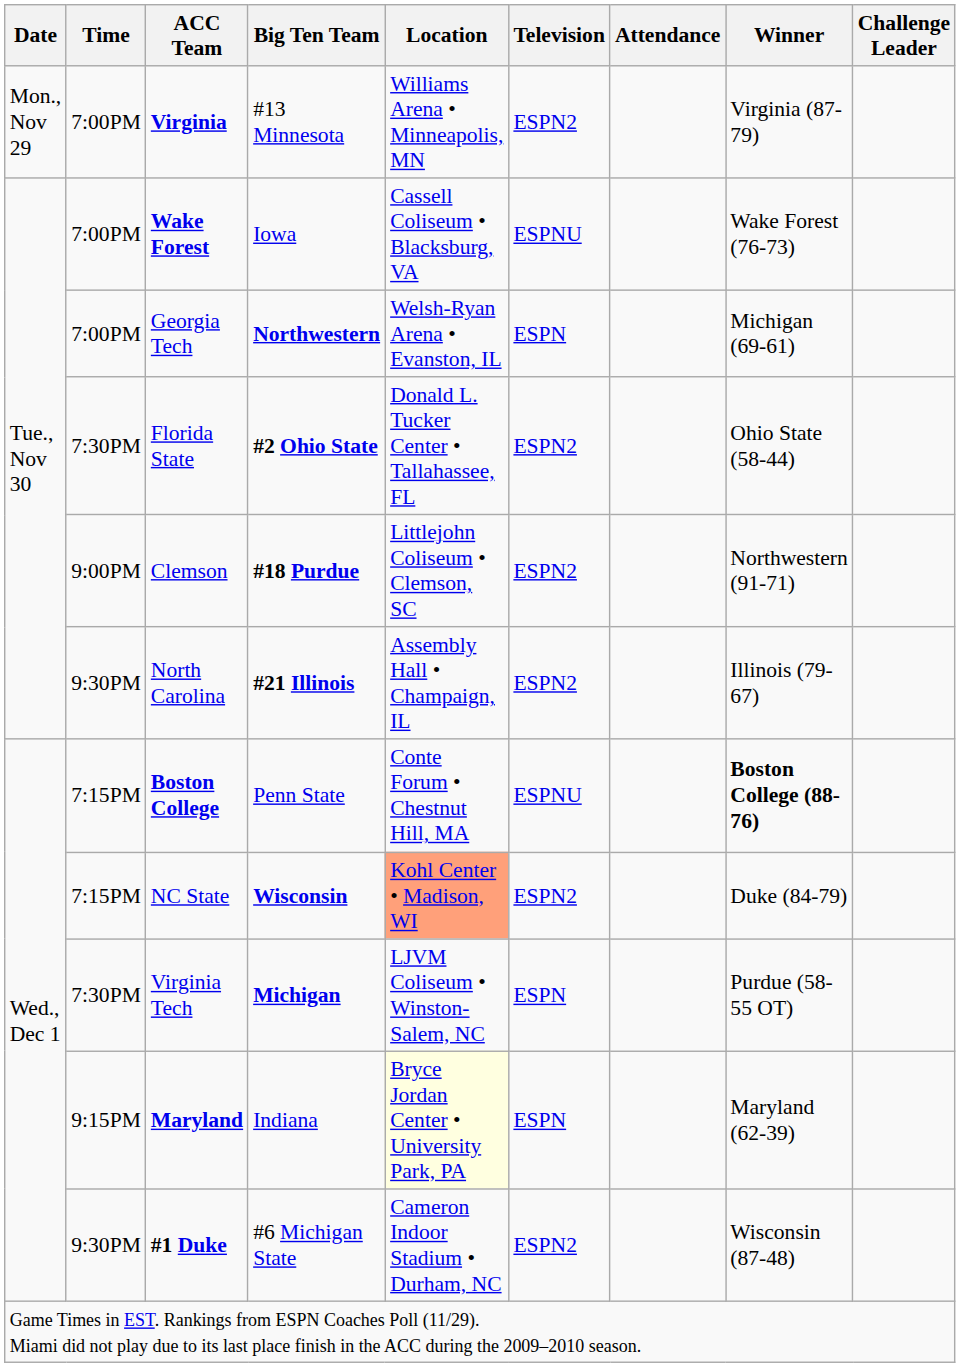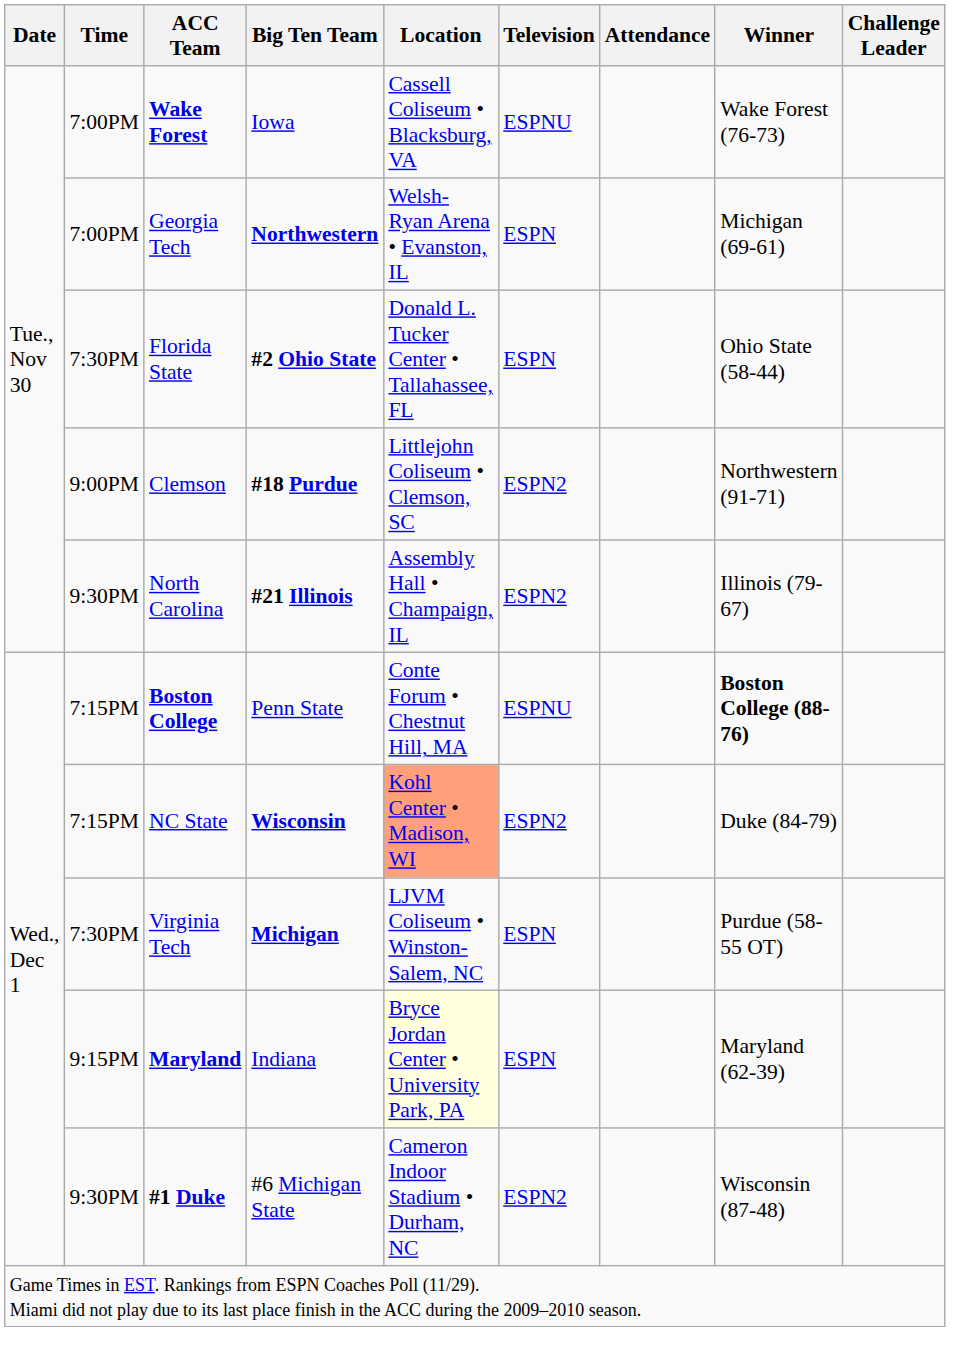 <table class="wikitable" style="font-size: 95%">
 <tr align="center">
 <th>Date</th>
 <th>Time</th>
 <th>ACC Team</th>
 <th>Big Ten Team</th>
 <th>Location</th>
 <th>Television</th>
 <th>Attendance</th>
 <th>Winner</th>
 <th>Challenge<br>Leader</th>
-</tr>
-<tr>
-<td>Mon., Nov 29</td>
-<td>7:00PM</td>
-<td><strong><a href='#'>Virginia</a></strong></td>
-<td>#13 <a href='#'>Minnesota</a></td>
-<td><a href='#'>Williams Arena</a> • <a href='#'>Minneapolis, MN</a></td>
-<td><a href='#'>ESPN2</a></td>
-<td></td>
-<td>Virginia (87-79)</td>
-<td></td>
 </tr>
 <tr>
 <td rowspan=5>Tue., Nov 30</td>
 <td>7:00PM</td>
 <td><strong><a href='#'>Wake Forest</a></strong></td>
 <td><a href='#'>Iowa</a></td>
 <td><a href='#'>Cassell Coliseum</a> • <a href='#'>Blacksburg, VA</a></td>
 <td><a href='#'>ESPNU</a></td>
 <td></td>
 <td>Wake Forest (76-73)</td>
 <td></td>
 </tr>
 <tr>
 <td>7:00PM</td>
 <td><a href='#'>Georgia Tech</a></td>
 <td><strong><a href='#'>Northwestern</a></strong></td>
 <td><a href='#'>Welsh-Ryan Arena</a> • <a href='#'>Evanston, IL</a></td>
 <td><a href='#'>ESPN</a></td>
 <td></td>
 <td>Michigan (69-61)</td>
 <td></td>
 </tr>
 <tr>
 <td>7:30PM</td>
 <td><a href='#'>Florida State</a></td>
 <td><strong>#2 <a href='#'>Ohio State</a></strong></td>
 <td><a href='#'>Donald L. Tucker Center</a> • <a href='#'>Tallahassee, FL</a></td>
-<td><a href='#'>ESPN2</a></td>
+<td><a href='#'>ESPN</a></td>
 <td></td>
 <td>Ohio State (58-44)</td>
 <td></td>
 </tr>
 <tr>
 <td>9:00PM</td>
 <td><a href='#'>Clemson</a></td>
 <td><strong>#18 <a href='#'>Purdue</a></strong></td>
 <td><a href='#'>Littlejohn Coliseum</a> • <a href='#'>Clemson, SC</a></td>
 <td><a href='#'>ESPN2</a></td>
 <td></td>
 <td>Northwestern (91-71)</td>
 <td></td>
 </tr>
 <tr>
 <td>9:30PM</td>
 <td><a href='#'>North Carolina</a></td>
 <td><strong>#21 <a href='#'>Illinois</a></strong></td>
 <td><a href='#'>Assembly Hall</a> • <a href='#'>Champaign, IL</a></td>
 <td><a href='#'>ESPN2</a></td>
 <td></td>
 <td>Illinois (79-67)</td>
 <td></td>
 </tr>
 <tr>
 <td rowspan=5>Wed., Dec 1</td>
 <td>7:15PM</td>
 <td><strong><a href='#'>Boston College</a></strong></td>
 <td><a href='#'>Penn State</a></td>
 <td><a href='#'>Conte Forum</a> • <a href='#'>Chestnut Hill, MA</a></td>
 <td><a href='#'>ESPNU</a></td>
 <td></td>
 <td><strong>Boston College (88-76)</strong></td>
 <td></td>
 </tr>
 <tr>
 <td>7:15PM</td>
 <td><a href='#'>NC State</a></td>
 <td><strong><a href='#'>Wisconsin</a></strong></td>
 <td style="background: lightsalmon;"><a href='#'>Kohl Center</a> • <a href='#'>Madison, WI</a></td>
 <td><a href='#'>ESPN2</a></td>
 <td></td>
 <td>Duke (84-79)</td>
 <td></td>
 </tr>
 <tr>
 <td>7:30PM</td>
 <td><a href='#'>Virginia Tech</a></td>
 <td><strong><a href='#'>Michigan</a></strong></td>
 <td><a href='#'>LJVM Coliseum</a> • <a href='#'>Winston-Salem, NC</a></td>
 <td><a href='#'>ESPN</a></td>
 <td></td>
 <td>Purdue (58-55 OT)</td>
 <td></td>
 </tr>
 <tr>
 <td>9:15PM</td>
 <td><strong><a href='#'>Maryland</a></strong></td>
 <td><a href='#'>Indiana</a></td>
 <td style="background: lightyellow;"><a href='#'>Bryce Jordan Center</a> • <a href='#'>University Park, PA</a></td>
 <td><a href='#'>ESPN</a></td>
 <td></td>
 <td>Maryland (62-39)</td>
 <td></td>
 </tr>
 <tr>
 <td>9:30PM</td>
 <td><strong>#1 <a href='#'>Duke</a></strong></td>
 <td>#6 <a href='#'>Michigan State</a></td>
 <td><a href='#'>Cameron Indoor Stadium</a> • <a href='#'>Durham, NC</a></td>
 <td><a href='#'>ESPN2</a></td>
 <td></td>
 <td>Wisconsin (87-48)</td>
 <td></td>
 </tr>
 <tr>
 <td colspan=9><small>Game Times in <a href='#'>EST</a>. Rankings from ESPN Coaches Poll (11/29).  <br>Miami did not play due to its last place finish in the ACC during the 2009–2010 season. </small></td>
 </tr>
 </table>
